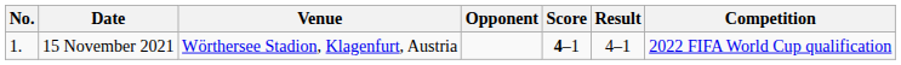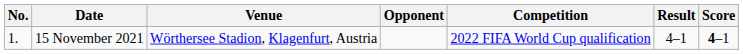 <table class="wikitable" style="font-size:100%;">
 <tr>
 <th>No.</th>
 <th>Date</th>
 <th>Venue</th>
 <th>Opponent</th>
+<th>Competition</th>
+<th>Result</th>
 <th>Score</th>
-<th>Result</th>
-<th>Competition</th>
 </tr>
 <tr>
 <td>1.</td>
 <td>15 November 2021</td>
 <td><a href='#'>Wörthersee Stadion</a>, <a href='#'>Klagenfurt</a>, Austria</td>
 <td></td>
+<td><a href='#'>2022 FIFA World Cup qualification</a></td>
+<td align=center>4–1</td>
 <td align=center><strong>4</strong>–1</td>
-<td align=center>4–1</td>
-<td><a href='#'>2022 FIFA World Cup qualification</a></td>
 </tr>
 </table>
